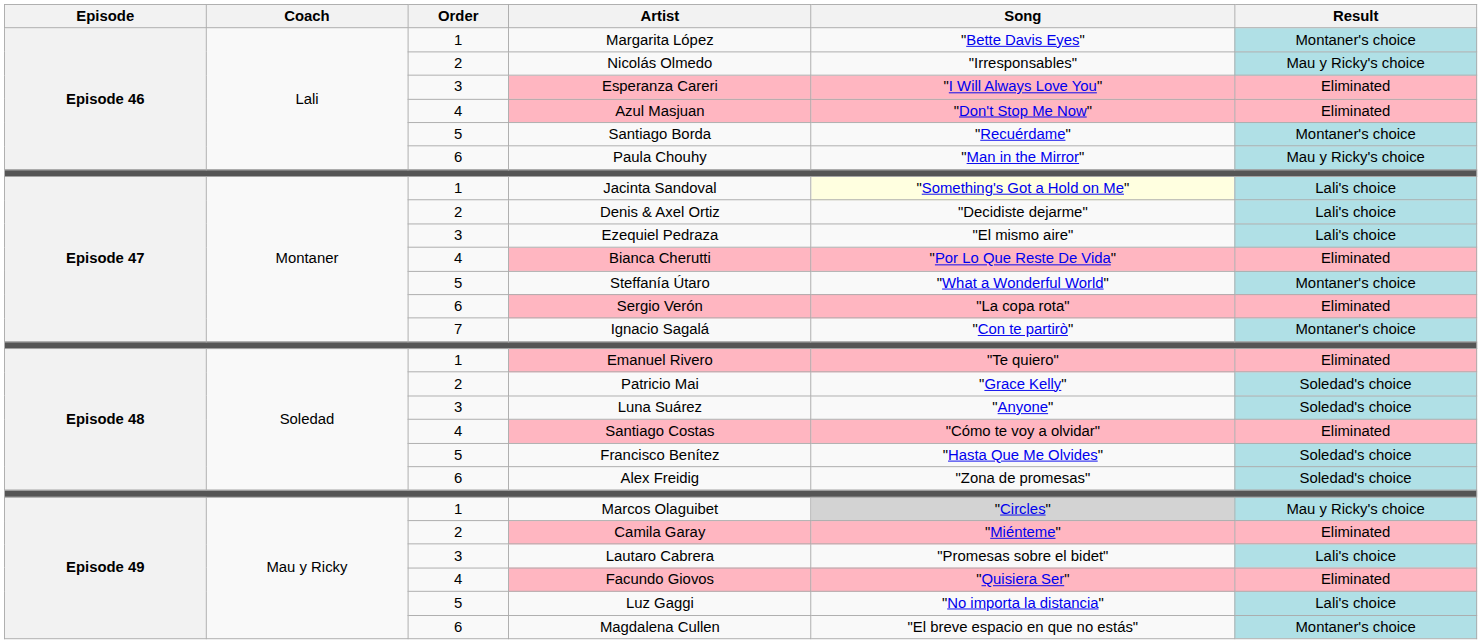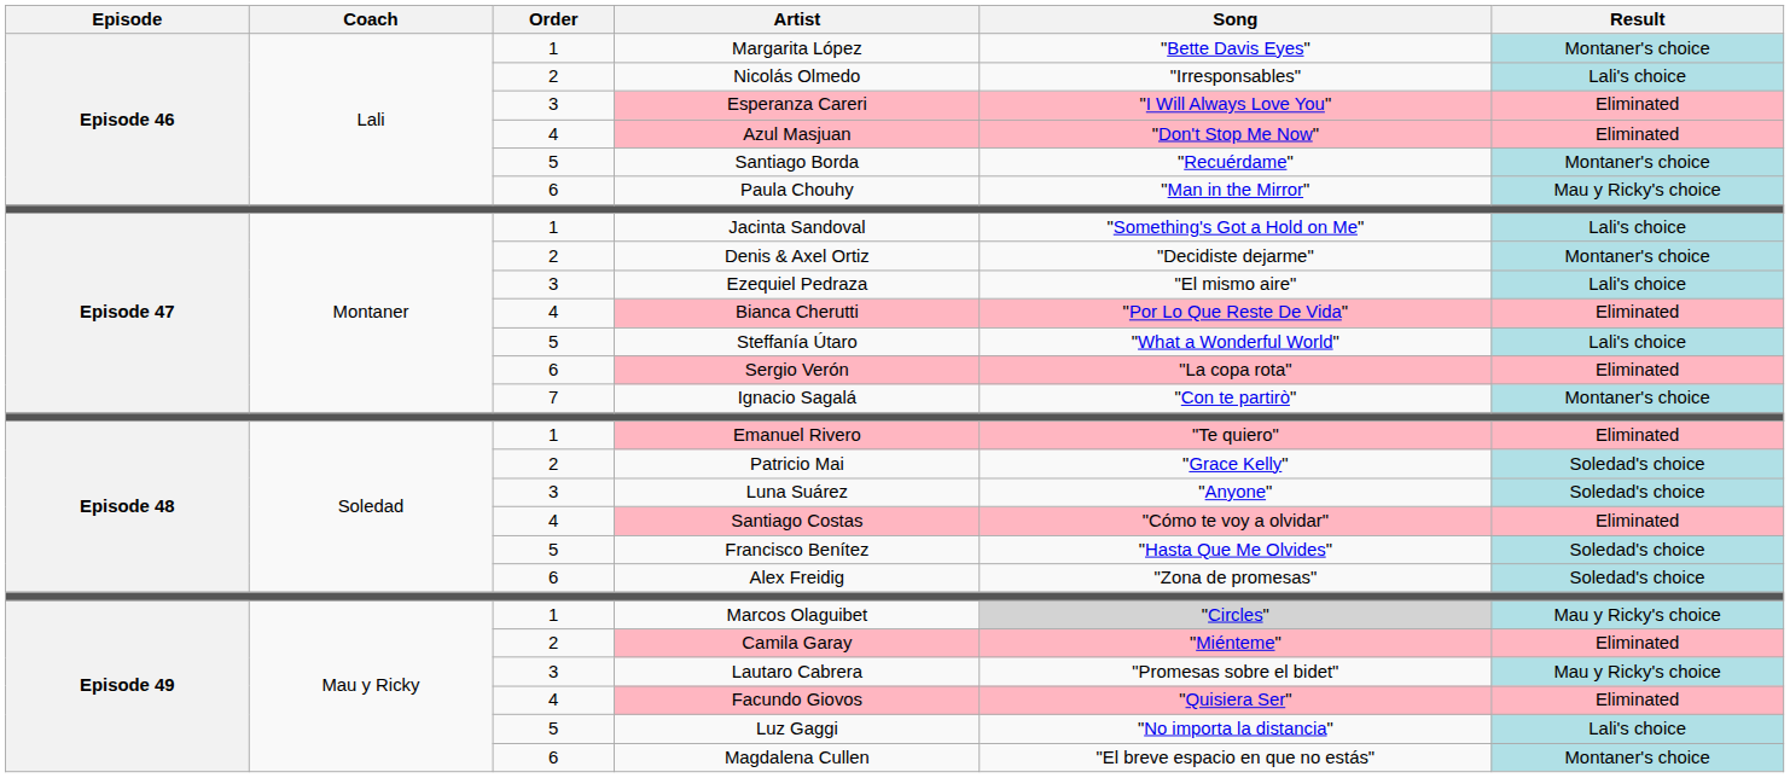 <table class="wikitable" style="text-align:center; width:100%">
 <tr>
 <th style="width:10%">Episode</th>
 <th style="width:10%">Coach</th>
 <th style="width:05%">Order</th>
 <th style="width:15%">Artist</th>
 <th style="width:21%">Song</th>
 <th style="width:12%">Result</th>
 </tr>
 <tr>
 <th rowspan="6" scope="row">Episode 46<br> </th>
 <td rowspan="6">Lali</td>
 <td>1</td>
 <td>Margarita López</td>
 <td>"<a href='#'>Bette Davis Eyes</a>"</td>
 <td style="background:#b0e0e6">Montaner's choice</td>
 </tr>
 <tr>
 <td>2</td>
 <td>Nicolás Olmedo</td>
 <td>"Irresponsables"</td>
-<td style="background:#b0e0e6">Mau y Ricky's choice</td>
+<td style="background:#b0e0e6">Lali's choice</td>
 </tr>
 <tr>
 <td>3</td>
 <td style="background:lightpink">Esperanza Careri</td>
 <td style="background:lightpink">"<a href='#'>I Will Always Love You</a>"</td>
 <td style="background:lightpink">Eliminated</td>
 </tr>
 <tr>
 <td>4</td>
 <td style="background:lightpink">Azul Masjuan</td>
 <td style="background:lightpink">"<a href='#'>Don't Stop Me Now</a>"</td>
 <td style="background:lightpink">Eliminated</td>
 </tr>
 <tr>
 <td>5</td>
 <td>Santiago Borda</td>
 <td>"<a href='#'>Recuérdame</a>"</td>
 <td style="background:#b0e0e6">Montaner's choice</td>
 </tr>
 <tr>
 <td>6</td>
 <td>Paula Chouhy</td>
 <td>"<a href='#'>Man in the Mirror</a>"</td>
 <td style="background:#b0e0e6">Mau y Ricky's choice</td>
 </tr>
 <tr>
 <td colspan="6" style="background:#555"></td>
 </tr>
 <tr>
 <th rowspan="7" scope="row">Episode 47<br></th>
 <td rowspan="7">Montaner</td>
 <td>1</td>
 <td>Jacinta Sandoval</td>
-<td style="background: lightyellow;">"<a href='#'>Something's Got a Hold on Me</a>"</td>
+<td>"<a href='#'>Something's Got a Hold on Me</a>"</td>
 <td style="background:#b0e0e6">Lali's choice</td>
 </tr>
 <tr>
 <td>2</td>
 <td>Denis & Axel Ortiz</td>
 <td>"Decidiste dejarme"</td>
-<td style="background:#b0e0e6">Lali's choice</td>
+<td style="background:#b0e0e6">Montaner's choice</td>
 </tr>
 <tr>
 <td>3</td>
 <td>Ezequiel Pedraza</td>
 <td>"El mismo aire"</td>
 <td style="background:#b0e0e6">Lali's choice</td>
 </tr>
 <tr>
 <td>4</td>
 <td style="background:lightpink">Bianca Cherutti</td>
 <td style="background:lightpink">"<a href='#'>Por Lo Que Reste De Vida</a>"</td>
 <td style="background:lightpink">Eliminated</td>
 </tr>
 <tr>
 <td>5</td>
 <td>Steffanía Útaro</td>
 <td>"<a href='#'>What a Wonderful World</a>"</td>
-<td style="background:#b0e0e6">Montaner's choice</td>
+<td style="background:#b0e0e6">Lali's choice</td>
 </tr>
 <tr>
 <td>6</td>
 <td style="background:lightpink">Sergio Verón</td>
 <td style="background:lightpink">"La copa rota"</td>
 <td style="background:lightpink">Eliminated</td>
 </tr>
 <tr>
 <td>7</td>
 <td>Ignacio Sagalá</td>
 <td>"<a href='#'>Con te partirò</a>"</td>
 <td style="background:#b0e0e6">Montaner's choice</td>
 </tr>
 <tr>
 <td colspan="6" style="background:#555"></td>
 </tr>
 <tr>
 <th rowspan="6" scope="row">Episode 48<br> </th>
 <td rowspan="6">Soledad</td>
 <td>1</td>
 <td style="background:lightpink">Emanuel Rivero</td>
 <td style="background:lightpink">"Te quiero"</td>
 <td style="background:lightpink">Eliminated</td>
 </tr>
 <tr>
 <td>2</td>
 <td>Patricio Mai</td>
 <td>"<a href='#'>Grace Kelly</a>"</td>
 <td style="background:#b0e0e6">Soledad's choice</td>
 </tr>
 <tr>
 <td>3</td>
 <td>Luna Suárez</td>
 <td>"<a href='#'>Anyone</a>"</td>
 <td style="background:#b0e0e6">Soledad's choice</td>
 </tr>
 <tr>
 <td>4</td>
 <td style="background:lightpink">Santiago Costas</td>
 <td style="background:lightpink">"Cómo te voy a olvidar"</td>
 <td style="background:lightpink">Eliminated</td>
 </tr>
 <tr>
 <td>5</td>
 <td>Francisco Benítez</td>
 <td>"<a href='#'>Hasta Que Me Olvides</a>"</td>
 <td style="background:#b0e0e6">Soledad's choice</td>
 </tr>
 <tr>
 <td>6</td>
 <td>Alex Freidig</td>
 <td>"Zona de promesas"</td>
 <td style="background:#b0e0e6">Soledad's choice</td>
 </tr>
 <tr>
 <td colspan="6" style="background:#555"></td>
 </tr>
 <tr>
 <th rowspan="6" scope="row">Episode 49<br></th>
 <td rowspan="6">Mau y Ricky</td>
 <td>1</td>
 <td>Marcos Olaguibet</td>
 <td style="background: lightgrey;">"<a href='#'>Circles</a>"</td>
 <td style="background:#b0e0e6">Mau y Ricky's choice</td>
 </tr>
 <tr>
 <td>2</td>
 <td style="background:lightpink">Camila Garay</td>
 <td style="background:lightpink">"<a href='#'>Miénteme</a>"</td>
 <td style="background:lightpink">Eliminated</td>
 </tr>
 <tr>
 <td>3</td>
 <td>Lautaro Cabrera</td>
 <td>"Promesas sobre el bidet"</td>
-<td style="background:#b0e0e6">Lali's choice</td>
+<td style="background:#b0e0e6">Mau y Ricky's choice</td>
 </tr>
 <tr>
 <td>4</td>
 <td style="background:lightpink">Facundo Giovos</td>
 <td style="background:lightpink">"<a href='#'>Quisiera Ser</a>"</td>
 <td style="background:lightpink">Eliminated</td>
 </tr>
 <tr>
 <td>5</td>
 <td>Luz Gaggi</td>
 <td>"<a href='#'>No importa la distancia</a>"</td>
 <td style="background:#b0e0e6">Lali's choice</td>
 </tr>
 <tr>
 <td>6</td>
 <td>Magdalena Cullen</td>
 <td>"El breve espacio en que no estás"</td>
 <td style="background:#b0e0e6">Montaner's choice</td>
 </tr>
 </table>
